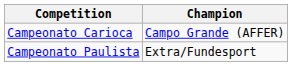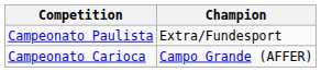 <table class="wikitable">
 <tr>
 <th>Competition</th>
 <th>Champion</th>
 </tr>
 <tr>
+<td><a href='#'>Campeonato Paulista</a></td>
+<td>Extra/Fundesport</td>
+</tr>
+<tr>
 <td><a href='#'>Campeonato Carioca</a></td>
 <td><a href='#'>Campo Grande</a> (AFFER)</td>
 </tr>
-<tr>
-<td><a href='#'>Campeonato Paulista</a></td>
-<td>Extra/Fundesport</td>
-</tr>
 </table>
